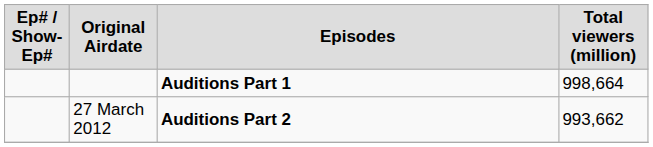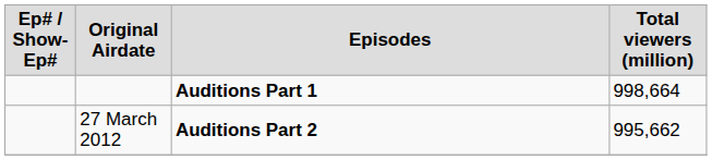 <table class="wikitable">
 <tr>
 <th style="background:#ddd; width:2%;">Ep# / Show-Ep#</th>
 <th style="background:#ddd; width:5%;">Original Airdate</th>
 <th style="background:#ddd; width:42%;">Episodes</th>
 <th style="background:#ddd; width:5%;">Total viewers (million)</th>
 </tr>
 <tr>
 <td></td>
 <td></td>
 <td><strong>Auditions Part 1</strong></td>
 <td>998,664</td>
 </tr>
 <tr>
 <td></td>
 <td>27 March 2012</td>
 <td><strong>Auditions Part 2</strong></td>
-<td>993,662</td>
+<td>995,662</td>
 </tr>
 <tr>
 </tr>
 </table>
